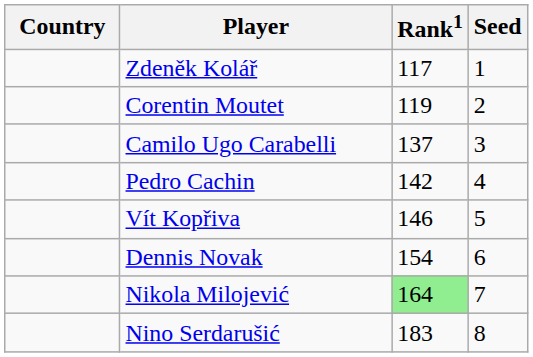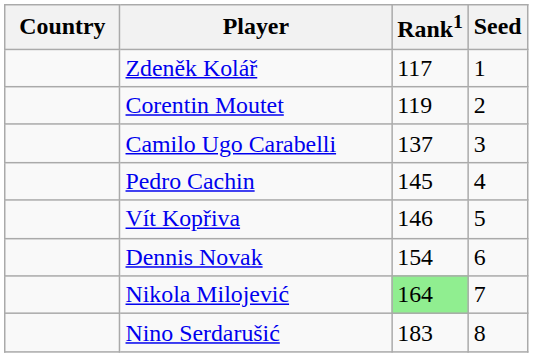 <table class="sortable wikitable">
 <tr>
 <th width="70">Country</th>
 <th width="175">Player</th>
 <th>Rank<sup>1</sup></th>
 <th>Seed</th>
 </tr>
 <tr>
 <td></td>
 <td><a href='#'>Zdeněk Kolář</a></td>
 <td>117</td>
 <td>1</td>
 </tr>
 <tr>
 <td></td>
 <td><a href='#'>Corentin Moutet</a></td>
 <td>119</td>
 <td>2</td>
 </tr>
 <tr>
 <td></td>
 <td><a href='#'>Camilo Ugo Carabelli</a></td>
 <td>137</td>
 <td>3</td>
 </tr>
 <tr>
 <td></td>
 <td><a href='#'>Pedro Cachin</a></td>
-<td>142</td>
+<td>145</td>
 <td>4</td>
 </tr>
 <tr>
 <td></td>
 <td><a href='#'>Vít Kopřiva</a></td>
 <td>146</td>
 <td>5</td>
 </tr>
 <tr>
 <td></td>
 <td><a href='#'>Dennis Novak</a></td>
 <td>154</td>
 <td>6</td>
 </tr>
 <tr>
 <td></td>
 <td><a href='#'>Nikola Milojević</a></td>
 <td style="background: lightgreen;">164</td>
 <td>7</td>
 </tr>
 <tr>
 <td></td>
 <td><a href='#'>Nino Serdarušić</a></td>
 <td>183</td>
 <td>8</td>
 </tr>
 </table>
